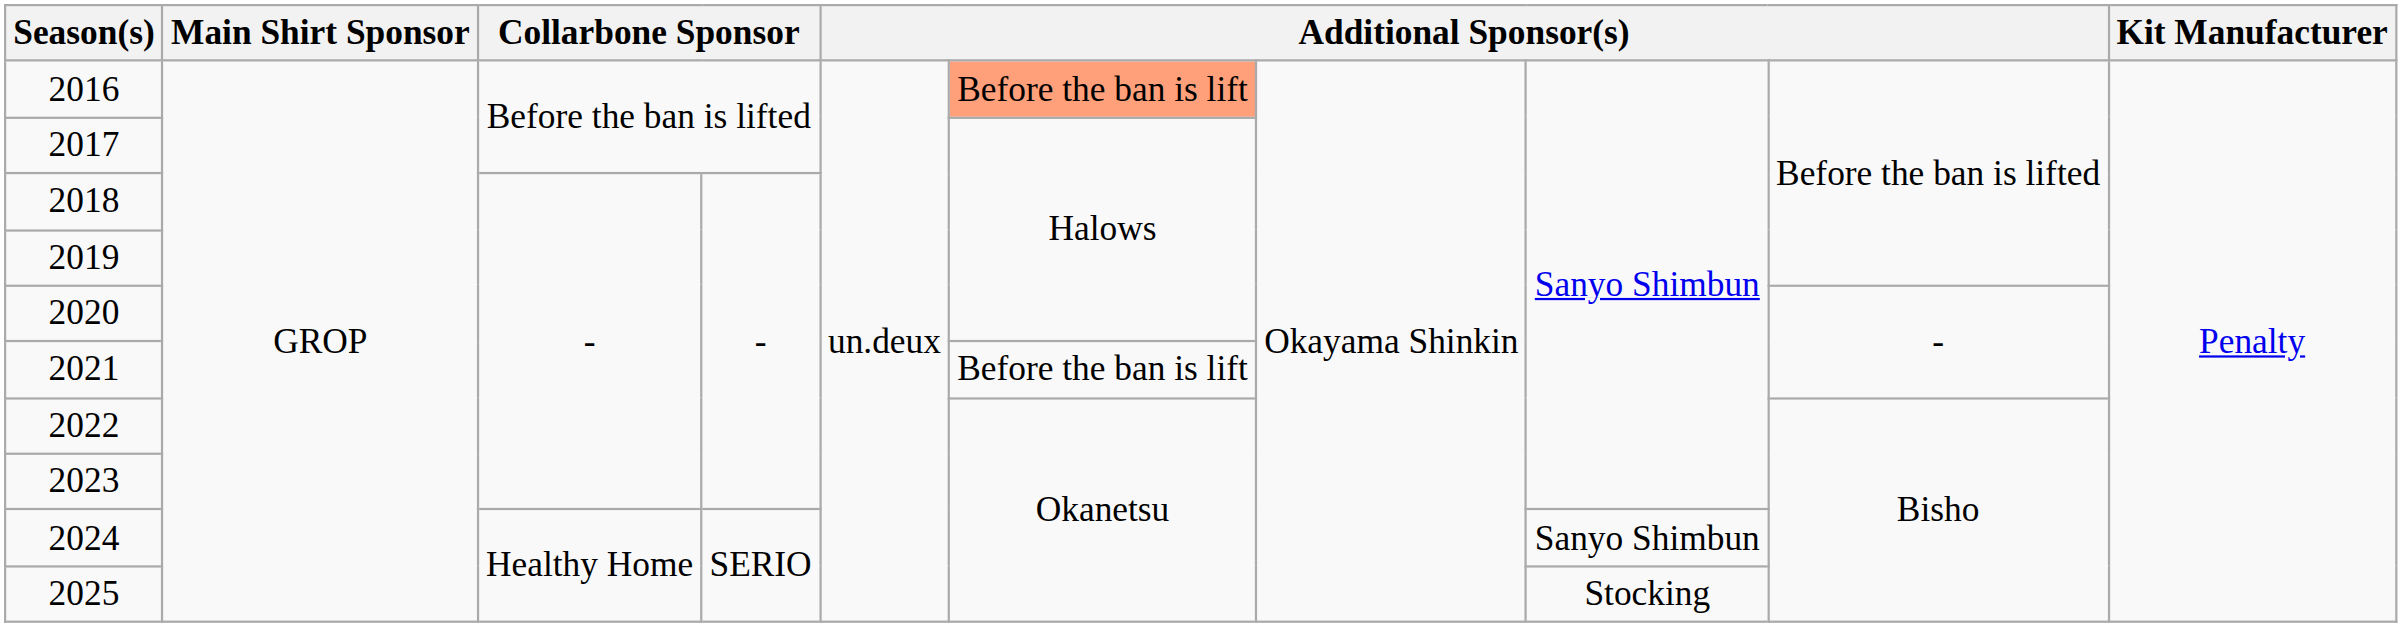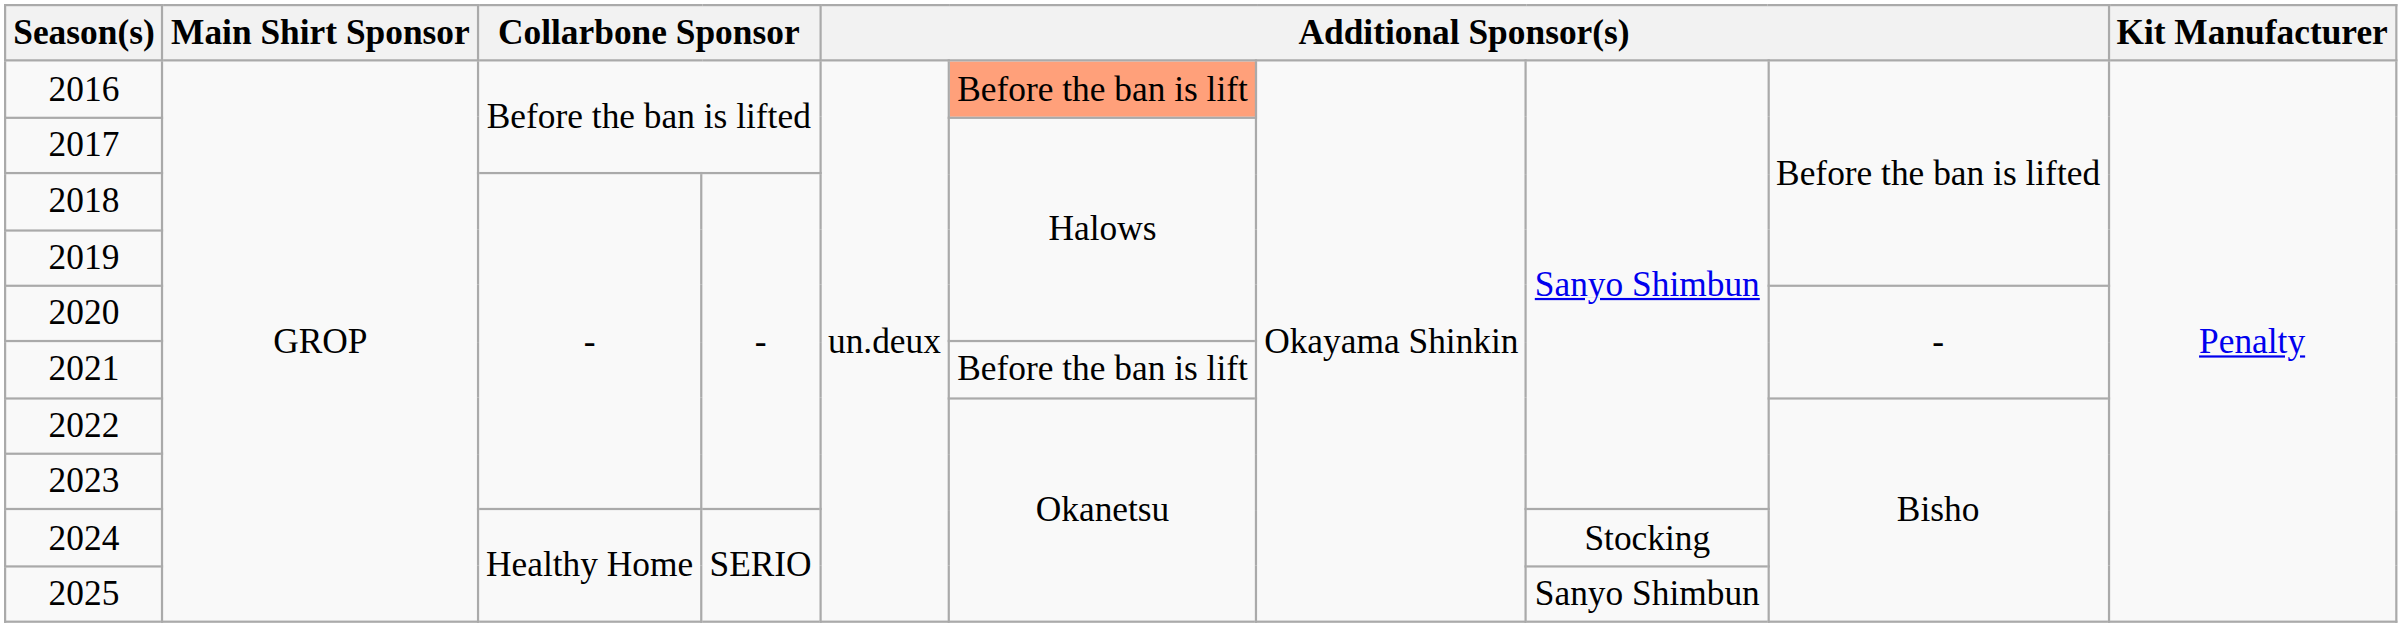 <table class="wikitable" style="text-align:center;">
 <tr>
 <th>Season(s)</th>
 <th>Main Shirt Sponsor</th>
 <th colspan=2>Collarbone Sponsor</th>
 <th colspan=5>Additional Sponsor(s)</th>
 <th>Kit Manufacturer</th>
 </tr>
 <tr>
 <td>2016</td>
 <td rowspan="10">GROP</td>
 <td rowspan="2"colspan=2>Before the ban is lifted</td>
 <td rowspan="10">un.deux</td>
 <td style="background: lightsalmon;">Before the ban is lift</td>
 <td rowspan="10">Okayama Shinkin</td>
 <td rowspan="8"><a href='#'>Sanyo Shimbun</a></td>
 <td rowspan="4">Before the ban is lifted</td>
 <td rowspan="10"><a href='#'>Penalty</a></td>
 </tr>
 <tr>
 <td>2017</td>
 <td rowspan="4">Halows</td>
 </tr>
 <tr>
 <td>2018</td>
 <td rowspan="6">-</td>
 <td rowspan="6">-</td>
 </tr>
 <tr>
 <td>2019</td>
 </tr>
 <tr>
 <td>2020</td>
 <td rowspan="2">-</td>
 </tr>
 <tr>
 <td>2021</td>
 <td>Before the ban is lift</td>
 </tr>
 <tr>
 <td>2022</td>
 <td rowspan="4">Okanetsu</td>
 <td rowspan="4">Bisho</td>
 </tr>
 <tr>
 <td>2023</td>
 </tr>
 <tr>
 <td>2024</td>
 <td rowspan="2">Healthy Home</td>
 <td rowspan="2">SERIO</td>
-<td>Sanyo Shimbun</td>
+<td>Stocking</td>
 </tr>
 <tr>
 <td>2025</td>
-<td>Stocking</td>
+<td>Sanyo Shimbun</td>
 </tr>
 </table>
